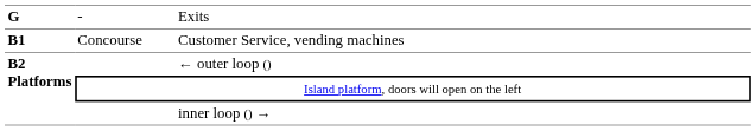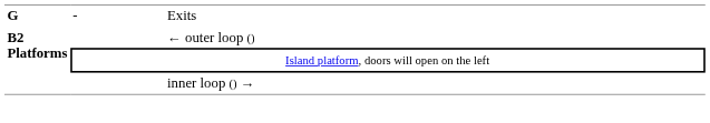 <table table border=0 cellspacing=0 cellpadding=3>
 <tr>
 <td style="border-top:solid 1px gray;" width=50 valign=top><strong>G</strong></td>
 <td style="border-top:solid 1px gray;" width=100 valign=top>-</td>
 <td style="border-top:solid 1px gray;" width=600 valign=top>Exits</td>
-</tr>
-<tr>
-<td style="border-bottom:solid 1px gray; border-top:solid 1px gray;" valign=top width=50><strong>B1</strong></td>
-<td style="border-bottom:solid 1px gray; border-top:solid 1px gray;" valign=top width=100>Concourse<br></td>
-<td style="border-bottom:solid 1px gray; border-top:solid 1px gray;" valign=top width=390>Customer Service, vending machines</td>
 </tr>
 <tr>
 <td style="border-bottom:solid 1px gray;" rowspan="3" valign=top><strong>B2<br>Platforms</strong></td>
 <td></td>
 <td>←  outer loop <small>()</small></td>
 </tr>
 <tr>
 <td style="border-right:solid 2px black;border-left:solid 2px black;border-top:solid 2px black;border-bottom:solid 2px black;text-align:center;" colspan=2><small><a href='#'>Island platform</a>, doors will open on the left</small></td>
 </tr>
 <tr>
 <td style="border-bottom:solid 1px gray;"></td>
 <td style="border-bottom:solid 1px gray;">  inner loop <small>()</small> →</td>
 </tr>
 </table>
